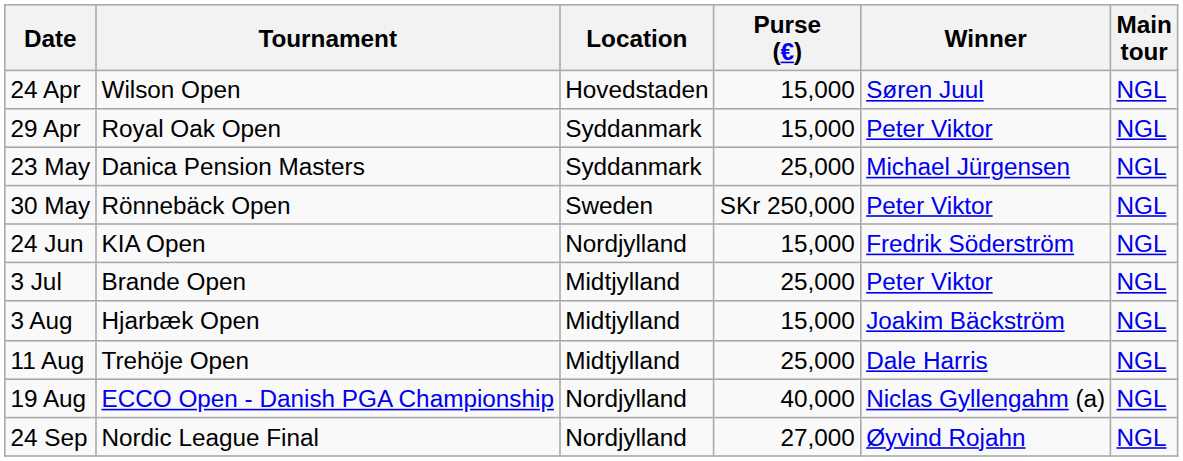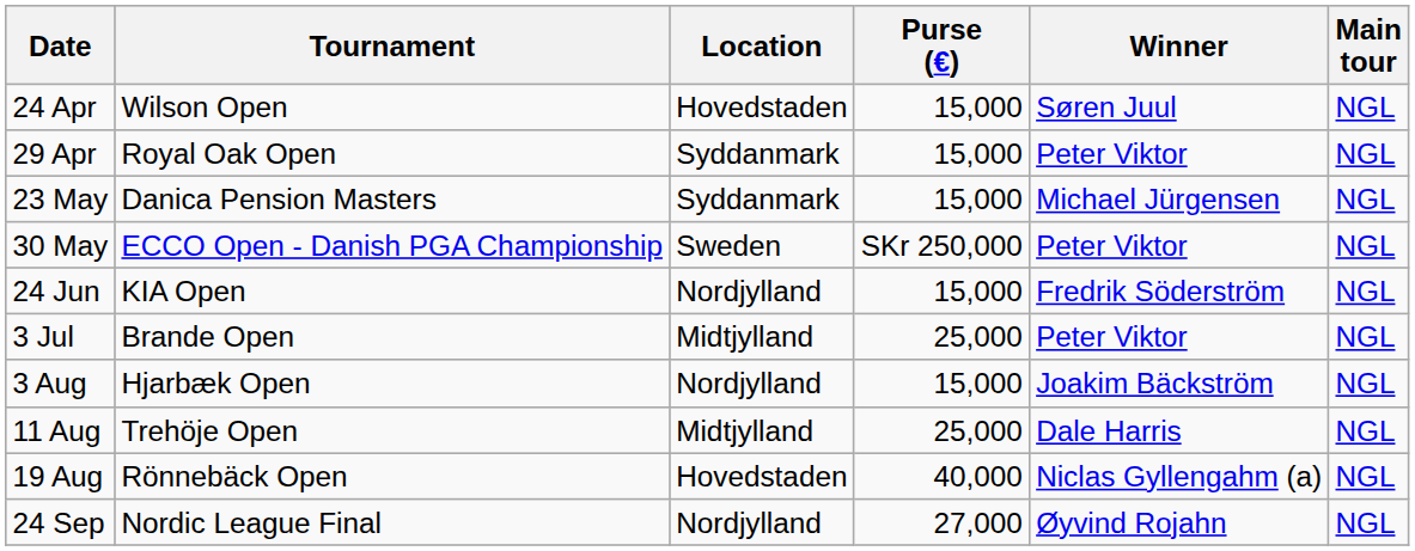 <table class="wikitable" style="font-size:95%;">
 <tr>
 <th>Date</th>
 <th>Tournament</th>
 <th>Location</th>
 <th>Purse<br>(<a href='#'>€</a>)</th>
 <th>Winner</th>
 <th>Main<br>tour</th>
 </tr>
 <tr>
 <td>24 Apr</td>
 <td>Wilson Open</td>
 <td>Hovedstaden</td>
 <td align=right>15,000</td>
 <td> <a href='#'>Søren Juul</a></td>
 <td><a href='#'>NGL</a></td>
 </tr>
 <tr>
 <td>29 Apr</td>
 <td>Royal Oak Open</td>
 <td>Syddanmark</td>
 <td align=right>15,000</td>
 <td> <a href='#'>Peter Viktor</a></td>
 <td><a href='#'>NGL</a></td>
 </tr>
 <tr>
 <td>23 May</td>
 <td>Danica Pension Masters</td>
 <td>Syddanmark</td>
-<td align=right>25,000</td>
+<td align=right>15,000</td>
 <td> <a href='#'>Michael Jürgensen</a></td>
 <td><a href='#'>NGL</a></td>
 </tr>
 <tr>
 <td>30 May</td>
-<td>Rönnebäck Open</td>
+<td><a href='#'>ECCO Open - Danish PGA Championship</a></td>
 <td>Sweden</td>
 <td align=right>SKr 250,000</td>
 <td> <a href='#'>Peter Viktor</a></td>
 <td><a href='#'>NGL</a></td>
 </tr>
 <tr>
 <td>24 Jun</td>
 <td>KIA Open</td>
 <td>Nordjylland</td>
 <td align=right>15,000</td>
 <td> <a href='#'>Fredrik Söderström</a></td>
 <td><a href='#'>NGL</a></td>
 </tr>
 <tr>
 <td>3 Jul</td>
 <td>Brande Open</td>
 <td>Midtjylland</td>
 <td align=right>25,000</td>
 <td> <a href='#'>Peter Viktor</a></td>
 <td><a href='#'>NGL</a></td>
 </tr>
 <tr>
 <td>3 Aug</td>
 <td>Hjarbæk Open</td>
-<td>Midtjylland</td>
+<td>Nordjylland</td>
 <td align=right>15,000</td>
 <td> <a href='#'>Joakim Bäckström</a></td>
 <td><a href='#'>NGL</a></td>
 </tr>
 <tr>
 <td>11 Aug</td>
 <td>Trehöje Open</td>
 <td>Midtjylland</td>
 <td align=right>25,000</td>
 <td> <a href='#'>Dale Harris</a></td>
 <td><a href='#'>NGL</a></td>
 </tr>
 <tr>
 <td>19 Aug</td>
-<td><a href='#'>ECCO Open - Danish PGA Championship</a></td>
-<td>Nordjylland</td>
+<td>Rönnebäck Open</td>
+<td>Hovedstaden</td>
 <td align=right>40,000</td>
 <td> <a href='#'>Niclas Gyllengahm</a> (a)</td>
 <td><a href='#'>NGL</a></td>
 </tr>
 <tr>
 <td>24 Sep</td>
 <td>Nordic League Final</td>
 <td>Nordjylland</td>
 <td align=right>27,000</td>
 <td> <a href='#'>Øyvind Rojahn</a></td>
 <td><a href='#'>NGL</a></td>
 </tr>
 </table>
